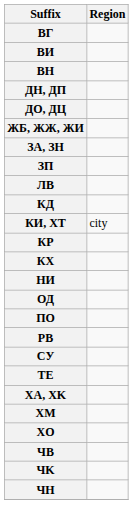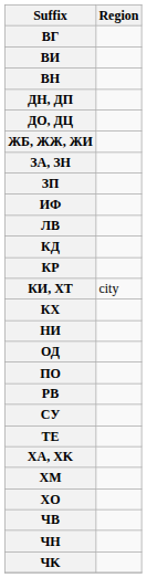 <table class="wikitable sortable">
 <tr>
 <th>Suffix</th>
 <th>Region</th>
 </tr>
 <tr>
 <th>BГ</th>
 <td></td>
 </tr>
 <tr>
 <th>BИ</th>
 <td></td>
 </tr>
 <tr>
 <th>BH</th>
 <td></td>
 </tr>
 <tr>
 <th>ДH, ДП</th>
 <td></td>
 </tr>
 <tr>
 <th>ДO, ДЦ</th>
 <td></td>
 </tr>
 <tr>
 <th>ЖБ, ЖЖ, ЖИ</th>
 <td></td>
 </tr>
 <tr>
 <th>ЗA, ЗH</th>
 <td></td>
 </tr>
 <tr>
 <th>ЗП</th>
 <td></td>
 </tr>
 <tr>
+<th>ИФ</th>
+<td></td>
+</tr>
+<tr>
 <th>ЛB</th>
 <td></td>
 </tr>
 <tr>
 <th>КД</th>
 <td></td>
 </tr>
 <tr>
+<th>КP</th>
+<td></td>
+</tr>
+<tr>
 <th>КИ, XT</th>
 <td> city</td>
-</tr>
-<tr>
-<th>КP</th>
-<td></td>
 </tr>
 <tr>
 <th>КX</th>
 <td></td>
 </tr>
 <tr>
 <th>HИ</th>
 <td></td>
 </tr>
 <tr>
 <th>ОД</th>
 <td></td>
 </tr>
 <tr>
 <th>ПO</th>
 <td></td>
 </tr>
 <tr>
 <th>PB</th>
 <td></td>
 </tr>
 <tr>
 <th>CУ</th>
 <td></td>
 </tr>
 <tr>
 <th>TE</th>
 <td></td>
 </tr>
 <tr>
 <th>XA, XK</th>
 <td></td>
 </tr>
 <tr>
 <th>XM</th>
 <td></td>
 </tr>
 <tr>
 <th>XO</th>
 <td></td>
 </tr>
 <tr>
 <th>ЧB</th>
 <td></td>
 </tr>
 <tr>
-<th>ЧK</th>
+<th>ЧH</th>
 <td></td>
 </tr>
 <tr>
-<th>ЧH</th>
+<th>ЧK</th>
 <td></td>
 </tr>
 <tr>
 </tr>
 </table>
